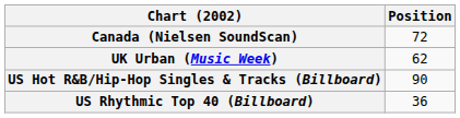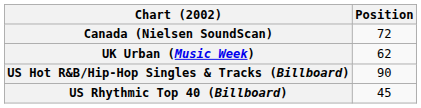 <table class="wikitable sortable plainrowheaders" style="text-align:center">
 <tr>
 <th scope="col">Chart (2002)</th>
 <th scope="col">Position</th>
 </tr>
 <tr>
 <th scope="row">Canada (Nielsen SoundScan)</th>
 <td>72</td>
 </tr>
 <tr>
 <th scope="row">UK Urban (<em><a href='#'>Music Week</a></em>)</th>
 <td>62</td>
 </tr>
 <tr>
 <th scope="row">US Hot R&B/Hip-Hop Singles & Tracks (<em>Billboard</em>)</th>
 <td>90</td>
 </tr>
 <tr>
 <th scope="row">US Rhythmic Top 40 (<em>Billboard</em>)</th>
-<td>36</td>
+<td>45</td>
 </tr>
 </table>
